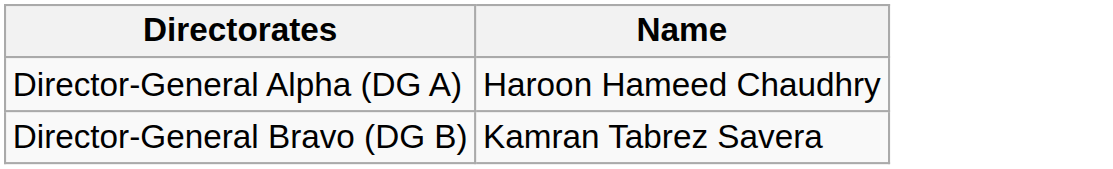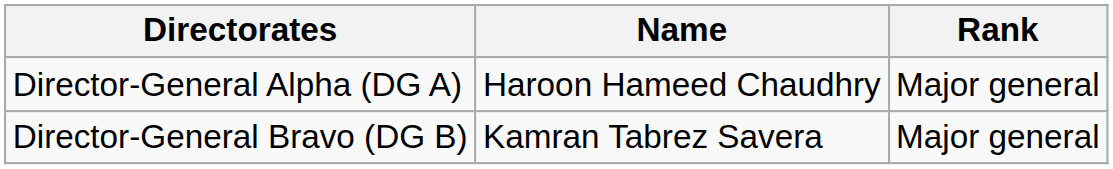 <table class="wikitable">
 <tr>
 <th>Directorates</th>
 <th>Name</th>
+<th>Rank</th>
 </tr>
 <tr>
 <td>Director-General Alpha (DG A)</td>
 <td>Haroon Hameed Chaudhry</td>
+<td>Major general</td>
 </tr>
 <tr>
 <td>Director-General Bravo (DG B)</td>
 <td>Kamran Tabrez Savera</td>
+<td>Major general</td>
 </tr>
 </table>
